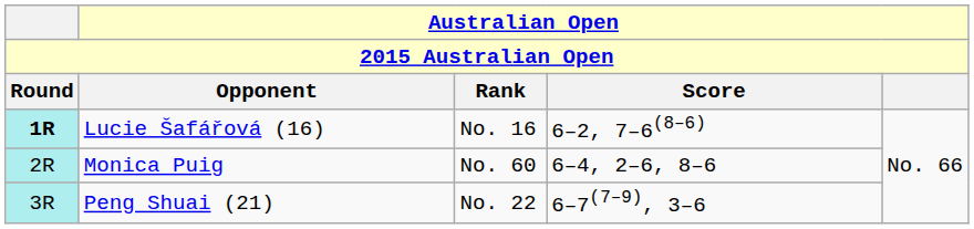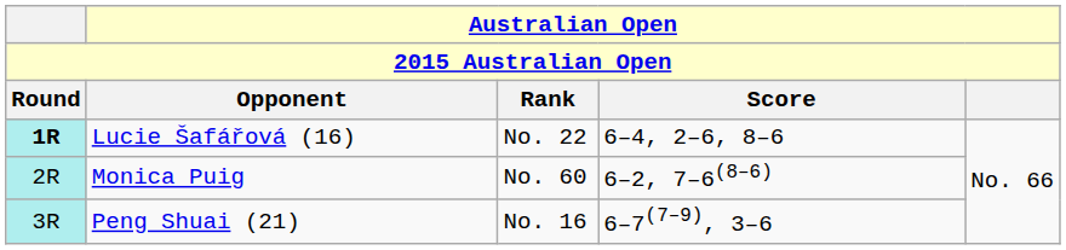 <table class="wikitable collapsible collapsed">
 <tr>
 <th></th>
 <th colspan=4 style="background:#ffc;"><a href='#'>Australian Open</a></th>
 </tr>
 <tr>
 <th colspan=5 style="background:#ffc;"><a href='#'>2015 Australian Open</a></th>
 </tr>
 <tr>
 <th>Round</th>
 <th width=225>Opponent</th>
 <th width=50>Rank</th>
 <th width=200>Score</th>
 <th></th>
 </tr>
 <tr>
 <td style="text-align:center; background:#afeeee;"><strong>1R</strong></td>
 <td> <a href='#'>Lucie Šafářová</a> (16)</td>
-<td>No. 16</td>
-<td>6–2, 7–6<sup>(8–6)</sup></td>
+<td>No. 22</td>
+<td>6–4, 2–6, 8–6</td>
 <td rowspan=3>No. 66</td>
 </tr>
 <tr>
 <td style="text-align:center; background:#afeeee;">2R</td>
 <td> <a href='#'>Monica Puig</a></td>
 <td>No. 60</td>
-<td>6–4, 2–6, 8–6</td>
+<td>6–2, 7–6<sup>(8–6)</sup></td>
 </tr>
 <tr>
 <td style="text-align:center; background:#afeeee;">3R</td>
 <td> <a href='#'>Peng Shuai</a> (21)</td>
-<td>No. 22</td>
+<td>No. 16</td>
 <td>6–7<sup>(7–9)</sup>, 3–6</td>
 </tr>
 </table>
